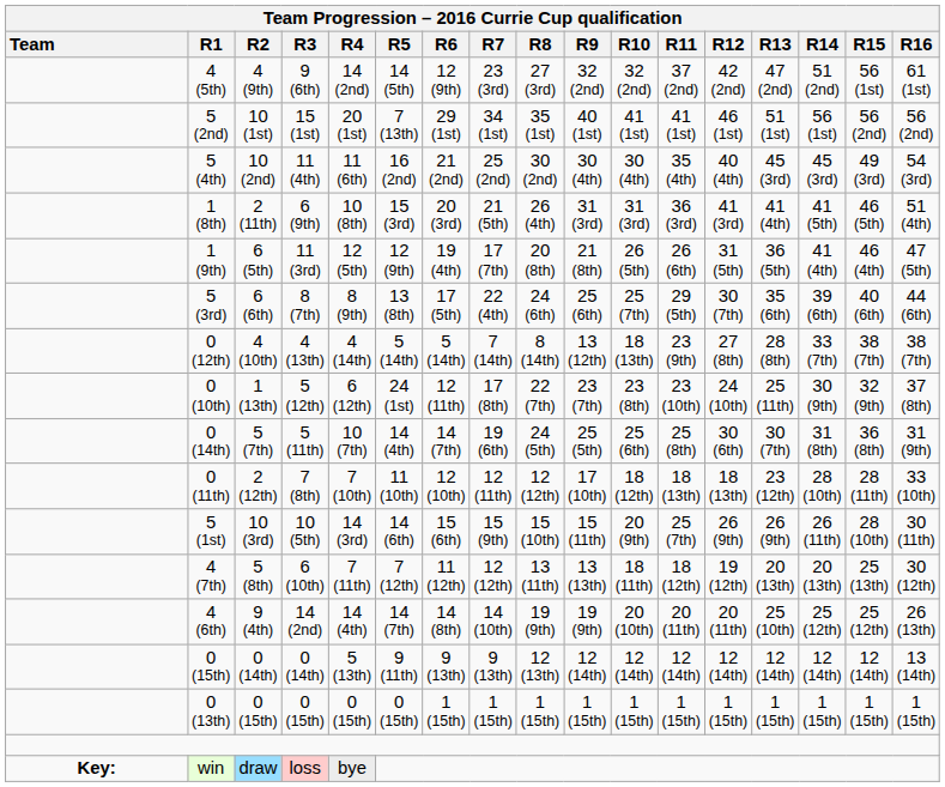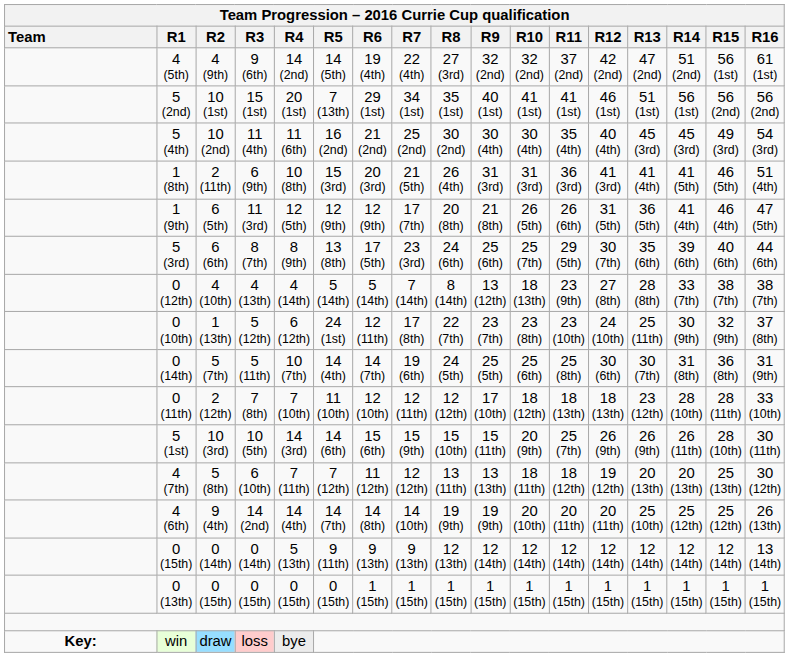 <table class="wikitable collapsible" style="text-align:center; line-height:100%; width:60%; font-size:90%">
 <tr>
 <th colspan=100%>Team Progression – 2016 Currie Cup qualification</th>
 </tr>
 <tr>
 <th style="text-align:left; width:20%;">Team</th>
 <th style="width:5%;">R1</th>
 <th style="width:5%;">R2</th>
 <th style="width:5%;">R3</th>
 <th style="width:5%;">R4</th>
 <th style="width:5%;">R5</th>
 <th style="width:5%;">R6</th>
 <th style="width:5%;">R7</th>
 <th style="width:5%;">R8</th>
 <th style="width:5%;">R9</th>
 <th style="width:5%;">R10</th>
 <th style="width:5%;">R11</th>
 <th style="width:5%;">R12</th>
 <th style="width:5%;">R13</th>
 <th style="width:5%;">R14</th>
 <th style="width:5%;">R15</th>
 <th style="width:5%;">R16</th>
 </tr>
 <tr>
 <td style="text-align:left;"></td>
 <td>4 <br> <small>(5th)</small></td>
 <td>4 <br> <small>(9th)</small></td>
 <td>9 <br> <small>(6th)</small></td>
 <td>14 <br> <small>(2nd)</small></td>
 <td>14 <br> <small>(5th)</small></td>
-<td>12 <br> <small>(9th)</small></td>
-<td>23 <br> <small>(3rd)</small></td>
+<td>19 <br> <small>(4th)</small></td>
+<td>22 <br> <small>(4th)</small></td>
 <td>27 <br> <small>(3rd)</small></td>
 <td>32 <br> <small>(2nd)</small></td>
 <td>32 <br> <small>(2nd)</small></td>
 <td>37 <br> <small>(2nd)</small></td>
 <td>42 <br> <small>(2nd)</small></td>
 <td>47 <br> <small>(2nd)</small></td>
 <td>51 <br> <small>(2nd)</small></td>
 <td>56 <br> <small>(1st)</small></td>
 <td>61 <br> <small>(1st)</small></td>
 </tr>
 <tr>
 <td style="text-align:left;"></td>
 <td>5 <br> <small>(2nd)</small></td>
 <td>10 <br> <small>(1st)</small></td>
 <td>15 <br> <small>(1st)</small></td>
 <td>20 <br> <small>(1st)</small></td>
 <td>7 <br> <small>(13th)</small></td>
 <td>29 <br> <small>(1st)</small></td>
 <td>34 <br> <small>(1st)</small></td>
 <td>35 <br> <small>(1st)</small></td>
 <td>40 <br> <small>(1st)</small></td>
 <td>41 <br> <small>(1st)</small></td>
 <td>41 <br> <small>(1st)</small></td>
 <td>46 <br> <small>(1st)</small></td>
 <td>51 <br> <small>(1st)</small></td>
 <td>56 <br> <small>(1st)</small></td>
 <td>56 <br> <small>(2nd)</small></td>
 <td>56 <br> <small>(2nd)</small></td>
 </tr>
 <tr>
 <td style="text-align:left;"></td>
 <td>5 <br> <small>(4th)</small></td>
 <td>10 <br> <small>(2nd)</small></td>
 <td>11 <br> <small>(4th)</small></td>
 <td>11 <br> <small>(6th)</small></td>
 <td>16 <br> <small>(2nd)</small></td>
 <td>21 <br> <small>(2nd)</small></td>
 <td>25 <br> <small>(2nd)</small></td>
 <td>30 <br> <small>(2nd)</small></td>
 <td>30 <br> <small>(4th)</small></td>
 <td>30 <br> <small>(4th)</small></td>
 <td>35 <br> <small>(4th)</small></td>
 <td>40 <br> <small>(4th)</small></td>
 <td>45 <br> <small>(3rd)</small></td>
 <td>45 <br> <small>(3rd)</small></td>
 <td>49 <br> <small>(3rd)</small></td>
 <td>54 <br> <small>(3rd)</small></td>
 </tr>
 <tr>
 <td style="text-align:left;"></td>
 <td>1 <br> <small>(8th)</small></td>
 <td>2 <br> <small>(11th)</small></td>
 <td>6 <br> <small>(9th)</small></td>
 <td>10 <br> <small>(8th)</small></td>
 <td>15 <br> <small>(3rd)</small></td>
 <td>20 <br> <small>(3rd)</small></td>
 <td>21 <br> <small>(5th)</small></td>
 <td>26 <br> <small>(4th)</small></td>
 <td>31 <br> <small>(3rd)</small></td>
 <td>31 <br> <small>(3rd)</small></td>
 <td>36 <br> <small>(3rd)</small></td>
 <td>41 <br> <small>(3rd)</small></td>
 <td>41 <br> <small>(4th)</small></td>
 <td>41 <br> <small>(5th)</small></td>
 <td>46 <br> <small>(5th)</small></td>
 <td>51 <br> <small>(4th)</small></td>
 </tr>
 <tr>
 <td style="text-align:left;"></td>
 <td>1 <br> <small>(9th)</small></td>
 <td>6 <br> <small>(5th)</small></td>
 <td>11 <br> <small>(3rd)</small></td>
 <td>12 <br> <small>(5th)</small></td>
 <td>12 <br> <small>(9th)</small></td>
-<td>19 <br> <small>(4th)</small></td>
+<td>12 <br> <small>(9th)</small></td>
 <td>17 <br> <small>(7th)</small></td>
 <td>20 <br> <small>(8th)</small></td>
 <td>21 <br> <small>(8th)</small></td>
 <td>26 <br> <small>(5th)</small></td>
 <td>26 <br> <small>(6th)</small></td>
 <td>31 <br> <small>(5th)</small></td>
 <td>36 <br> <small>(5th)</small></td>
 <td>41 <br> <small>(4th)</small></td>
 <td>46 <br> <small>(4th)</small></td>
 <td>47 <br> <small>(5th)</small></td>
 </tr>
 <tr>
 <td style="text-align:left;"></td>
 <td>5 <br> <small>(3rd)</small></td>
 <td>6 <br> <small>(6th)</small></td>
 <td>8 <br> <small>(7th)</small></td>
 <td>8 <br> <small>(9th)</small></td>
 <td>13 <br> <small>(8th)</small></td>
 <td>17 <br> <small>(5th)</small></td>
-<td>22 <br> <small>(4th)</small></td>
+<td>23 <br> <small>(3rd)</small></td>
 <td>24 <br> <small>(6th)</small></td>
 <td>25 <br> <small>(6th)</small></td>
 <td>25 <br> <small>(7th)</small></td>
 <td>29 <br> <small>(5th)</small></td>
 <td>30 <br> <small>(7th)</small></td>
 <td>35 <br> <small>(6th)</small></td>
 <td>39 <br> <small>(6th)</small></td>
 <td>40 <br> <small>(6th)</small></td>
 <td>44 <br> <small>(6th)</small></td>
 </tr>
 <tr>
 <td style="text-align:left;"></td>
 <td>0 <br> <small>(12th)</small></td>
 <td>4 <br> <small>(10th)</small></td>
 <td>4 <br> <small>(13th)</small></td>
 <td>4 <br> <small>(14th)</small></td>
 <td>5 <br> <small>(14th)</small></td>
 <td>5 <br> <small>(14th)</small></td>
 <td>7 <br> <small>(14th)</small></td>
 <td>8 <br> <small>(14th)</small></td>
 <td>13 <br> <small>(12th)</small></td>
 <td>18 <br> <small>(13th)</small></td>
 <td>23 <br> <small>(9th)</small></td>
 <td>27 <br> <small>(8th)</small></td>
 <td>28 <br> <small>(8th)</small></td>
 <td>33 <br> <small>(7th)</small></td>
 <td>38 <br> <small>(7th)</small></td>
 <td>38 <br> <small>(7th)</small></td>
 </tr>
 <tr>
 <td style="text-align:left;"></td>
 <td>0 <br> <small>(10th)</small></td>
 <td>1 <br> <small>(13th)</small></td>
 <td>5 <br> <small>(12th)</small></td>
 <td>6 <br> <small>(12th)</small></td>
 <td>24 <br> <small>(1st)</small></td>
 <td>12 <br> <small>(11th)</small></td>
 <td>17 <br> <small>(8th)</small></td>
 <td>22 <br> <small>(7th)</small></td>
 <td>23 <br> <small>(7th)</small></td>
 <td>23 <br> <small>(8th)</small></td>
 <td>23 <br> <small>(10th)</small></td>
 <td>24 <br> <small>(10th)</small></td>
 <td>25 <br> <small>(11th)</small></td>
 <td>30 <br> <small>(9th)</small></td>
 <td>32 <br> <small>(9th)</small></td>
 <td>37 <br> <small>(8th)</small></td>
 </tr>
 <tr>
 <td style="text-align:left;"></td>
 <td>0 <br> <small>(14th)</small></td>
 <td>5 <br> <small>(7th)</small></td>
 <td>5 <br> <small>(11th)</small></td>
 <td>10 <br> <small>(7th)</small></td>
 <td>14 <br> <small>(4th)</small></td>
 <td>14 <br> <small>(7th)</small></td>
 <td>19 <br> <small>(6th)</small></td>
 <td>24 <br> <small>(5th)</small></td>
 <td>25 <br> <small>(5th)</small></td>
 <td>25 <br> <small>(6th)</small></td>
 <td>25 <br> <small>(8th)</small></td>
 <td>30 <br> <small>(6th)</small></td>
 <td>30 <br> <small>(7th)</small></td>
 <td>31 <br> <small>(8th)</small></td>
 <td>36 <br> <small>(8th)</small></td>
 <td>31 <br> <small>(9th)</small></td>
 </tr>
 <tr>
 <td style="text-align:left;"></td>
 <td>0 <br> <small>(11th)</small></td>
 <td>2 <br> <small>(12th)</small></td>
 <td>7 <br> <small>(8th)</small></td>
 <td>7 <br> <small>(10th)</small></td>
 <td>11 <br> <small>(10th)</small></td>
 <td>12 <br> <small>(10th)</small></td>
 <td>12 <br> <small>(11th)</small></td>
 <td>12 <br> <small>(12th)</small></td>
 <td>17 <br> <small>(10th)</small></td>
 <td>18 <br> <small>(12th)</small></td>
 <td>18 <br> <small>(13th)</small></td>
 <td>18 <br> <small>(13th)</small></td>
 <td>23 <br> <small>(12th)</small></td>
 <td>28 <br> <small>(10th)</small></td>
 <td>28 <br> <small>(11th)</small></td>
 <td>33 <br> <small>(10th)</small></td>
 </tr>
 <tr>
 <td style="text-align:left;"></td>
 <td>5 <br> <small>(1st)</small></td>
 <td>10 <br> <small>(3rd)</small></td>
 <td>10 <br> <small>(5th)</small></td>
 <td>14 <br> <small>(3rd)</small></td>
 <td>14 <br> <small>(6th)</small></td>
 <td>15 <br> <small>(6th)</small></td>
 <td>15 <br> <small>(9th)</small></td>
 <td>15 <br> <small>(10th)</small></td>
 <td>15 <br> <small>(11th)</small></td>
 <td>20 <br> <small>(9th)</small></td>
 <td>25 <br> <small>(7th)</small></td>
 <td>26 <br> <small>(9th)</small></td>
 <td>26 <br> <small>(9th)</small></td>
 <td>26 <br> <small>(11th)</small></td>
 <td>28 <br> <small>(10th)</small></td>
 <td>30 <br> <small>(11th)</small></td>
 </tr>
 <tr>
 <td style="text-align:left;"></td>
 <td>4 <br> <small>(7th)</small></td>
 <td>5 <br> <small>(8th)</small></td>
 <td>6 <br> <small>(10th)</small></td>
 <td>7 <br> <small>(11th)</small></td>
 <td>7 <br> <small>(12th)</small></td>
 <td>11 <br> <small>(12th)</small></td>
 <td>12 <br> <small>(12th)</small></td>
 <td>13 <br> <small>(11th)</small></td>
 <td>13 <br> <small>(13th)</small></td>
 <td>18 <br> <small>(11th)</small></td>
 <td>18 <br> <small>(12th)</small></td>
 <td>19 <br> <small>(12th)</small></td>
 <td>20 <br> <small>(13th)</small></td>
 <td>20 <br> <small>(13th)</small></td>
 <td>25 <br> <small>(13th)</small></td>
 <td>30 <br> <small>(12th)</small></td>
 </tr>
 <tr>
 <td style="text-align:left;"></td>
 <td>4 <br> <small>(6th)</small></td>
 <td>9 <br> <small>(4th)</small></td>
 <td>14 <br> <small>(2nd)</small></td>
 <td>14 <br> <small>(4th)</small></td>
 <td>14 <br> <small>(7th)</small></td>
 <td>14 <br> <small>(8th)</small></td>
 <td>14 <br> <small>(10th)</small></td>
 <td>19 <br> <small>(9th)</small></td>
 <td>19 <br> <small>(9th)</small></td>
 <td>20 <br> <small>(10th)</small></td>
 <td>20 <br> <small>(11th)</small></td>
 <td>20 <br> <small>(11th)</small></td>
 <td>25 <br> <small>(10th)</small></td>
 <td>25 <br> <small>(12th)</small></td>
 <td>25 <br> <small>(12th)</small></td>
 <td>26 <br> <small>(13th)</small></td>
 </tr>
 <tr>
 <td style="text-align:left;"></td>
 <td>0 <br> <small>(15th)</small></td>
 <td>0 <br> <small>(14th)</small></td>
 <td>0 <br> <small>(14th)</small></td>
 <td>5 <br> <small>(13th)</small></td>
 <td>9 <br> <small>(11th)</small></td>
 <td>9 <br> <small>(13th)</small></td>
 <td>9 <br> <small>(13th)</small></td>
 <td>12 <br> <small>(13th)</small></td>
 <td>12 <br> <small>(14th)</small></td>
 <td>12 <br> <small>(14th)</small></td>
 <td>12 <br> <small>(14th)</small></td>
 <td>12 <br> <small>(14th)</small></td>
 <td>12 <br> <small>(14th)</small></td>
 <td>12 <br> <small>(14th)</small></td>
 <td>12 <br> <small>(14th)</small></td>
 <td>13 <br> <small>(14th)</small></td>
 </tr>
 <tr>
 <td style="text-align:left;"></td>
 <td>0 <br> <small>(13th)</small></td>
 <td>0 <br> <small>(15th)</small></td>
 <td>0 <br> <small>(15th)</small></td>
 <td>0 <br> <small>(15th)</small></td>
 <td>0 <br> <small>(15th)</small></td>
 <td>1 <br> <small>(15th)</small></td>
 <td>1 <br> <small>(15th)</small></td>
 <td>1 <br> <small>(15th)</small></td>
 <td>1 <br> <small>(15th)</small></td>
 <td>1 <br> <small>(15th)</small></td>
 <td>1 <br> <small>(15th)</small></td>
 <td>1 <br> <small>(15th)</small></td>
 <td>1 <br> <small>(15th)</small></td>
 <td>1 <br> <small>(15th)</small></td>
 <td>1 <br> <small>(15th)</small></td>
 <td>1 <br> <small>(15th)</small></td>
 </tr>
 <tr>
 <td colspan="100%" style="text-align:center; height: 10px;"></td>
 </tr>
 <tr>
 <td><strong>Key:</strong></td>
 <td style="background:#E8FFD8;">win</td>
 <td style="background:#97DEFF;">draw</td>
 <td style="background:#FFCCCC;">loss</td>
 <td style="background:#ECECEC;">bye</td>
 <td colspan="100%"></td>
 </tr>
 </table>
